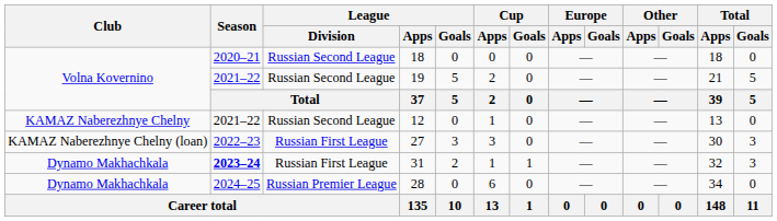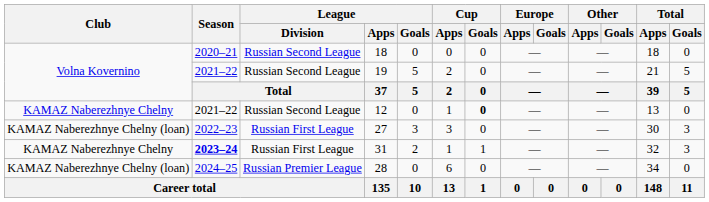 <table class="wikitable" style="text-align: center;">
 <tr>
 <th rowspan="2">Club</th>
 <th rowspan="2">Season</th>
 <th colspan="3">League</th>
 <th colspan="2">Cup</th>
 <th colspan="2">Europe</th>
 <th colspan="2">Other</th>
 <th colspan="2">Total</th>
 </tr>
 <tr>
 <th>Division</th>
 <th>Apps</th>
 <th>Goals</th>
 <th>Apps</th>
 <th>Goals</th>
 <th>Apps</th>
 <th>Goals</th>
 <th>Apps</th>
 <th>Goals</th>
 <th>Apps</th>
 <th>Goals</th>
 </tr>
 <tr>
 <td rowspan="3"><a href='#'>Volna Kovernino</a></td>
 <td><a href='#'>2020–21</a></td>
 <td><a href='#'>Russian Second League</a></td>
 <td>18</td>
 <td>0</td>
 <td>0</td>
 <td>0</td>
 <td colspan="2">—</td>
 <td colspan="2">—</td>
 <td>18</td>
 <td>0</td>
 </tr>
 <tr>
 <td><a href='#'>2021–22</a></td>
 <td>Russian Second League</td>
 <td>19</td>
 <td>5</td>
 <td>2</td>
 <td>0</td>
 <td colspan="2">—</td>
 <td colspan="2">—</td>
 <td>21</td>
 <td>5</td>
 </tr>
 <tr>
 <th colspan="2">Total</th>
 <th>37</th>
 <th>5</th>
 <th>2</th>
 <th>0</th>
 <th colspan="2">—</th>
 <th colspan="2">—</th>
 <th>39</th>
 <th>5</th>
 </tr>
 <tr>
 <td><a href='#'>KAMAZ Naberezhnye Chelny</a></td>
 <td>2021–22</td>
 <td>Russian Second League</td>
 <td>12</td>
 <td>0</td>
 <td>1</td>
-<td>0</td>
+<td><strong>0</strong></td>
 <td colspan="2">—</td>
 <td colspan="2">—</td>
 <td>13</td>
 <td>0</td>
 </tr>
 <tr>
 <td>KAMAZ Naberezhnye Chelny (loan)</td>
 <td><a href='#'>2022–23</a></td>
 <td><a href='#'>Russian First League</a></td>
 <td>27</td>
 <td>3</td>
 <td>3</td>
 <td>0</td>
 <td colspan="2">—</td>
 <td colspan="2">—</td>
 <td>30</td>
 <td>3</td>
 </tr>
 <tr>
-<td><a href='#'>Dynamo Makhachkala</a></td>
+<td>KAMAZ Naberezhnye Chelny</td>
 <td><strong><a href='#'>2023–24</a></strong></td>
 <td>Russian First League</td>
 <td>31</td>
 <td>2</td>
 <td>1</td>
 <td>1</td>
 <td colspan="2">—</td>
 <td colspan="2">—</td>
 <td>32</td>
 <td>3</td>
 </tr>
 <tr>
-<td><a href='#'>Dynamo Makhachkala</a></td>
+<td>KAMAZ Naberezhnye Chelny (loan)</td>
 <td><a href='#'>2024–25</a></td>
 <td><a href='#'>Russian Premier League</a></td>
 <td>28</td>
 <td>0</td>
 <td>6</td>
 <td>0</td>
 <td colspan="2">—</td>
 <td colspan="2">—</td>
 <td>34</td>
 <td>0</td>
 </tr>
 <tr>
 <th colspan="3">Career total</th>
 <th>135</th>
 <th>10</th>
 <th>13</th>
 <th>1</th>
 <th>0</th>
 <th>0</th>
 <th>0</th>
 <th>0</th>
 <th>148</th>
 <th>11</th>
 </tr>
 </table>
